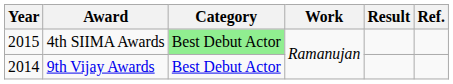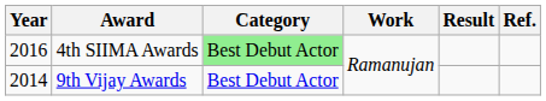 <table class="wikitable sortable">
 <tr>
 <th>Year</th>
 <th>Award</th>
 <th>Category</th>
 <th>Work</th>
 <th>Result</th>
 <th scope="col" class="unsortable">Ref.</th>
 </tr>
 <tr>
-<td>2015</td>
+<td>2016</td>
 <td>4th SIIMA Awards</td>
 <td style="background: lightgreen;">Best Debut Actor</td>
 <td rowspan="2"><em>Ramanujan</em></td>
 <td></td>
 <td></td>
 </tr>
 <tr>
 <td>2014</td>
 <td><a href='#'>9th Vijay Awards</a></td>
 <td><a href='#'>Best Debut Actor</a></td>
 <td></td>
 <td></td>
 </tr>
 </table>
